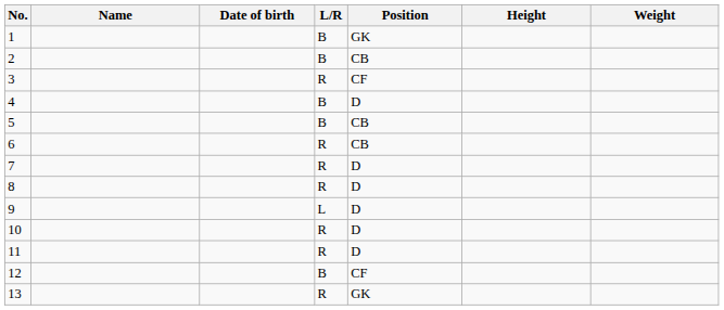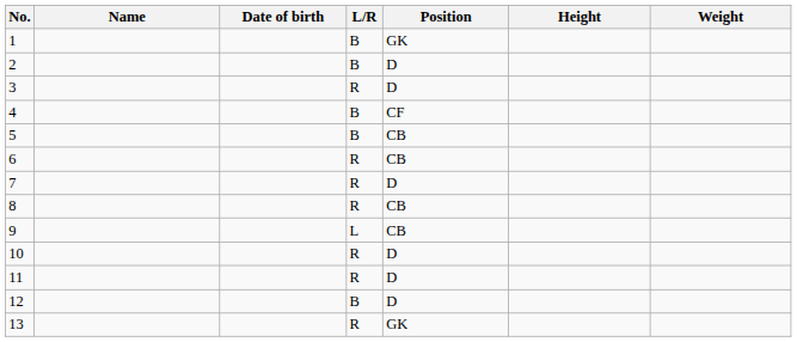 <table class="wikitable sortable" style=font-size:100%; text-align:center;>
 <tr>
 <th>No.</th>
 <th style=width:12em>Name</th>
 <th style=width:8em>Date of birth</th>
 <th style=width:2em>L/R</th>
 <th style=width:8em>Position</th>
 <th style=width:9em>Height</th>
 <th style=width:9em>Weight</th>
 </tr>
 <tr>
 <td>1</td>
 <td align=left></td>
 <td></td>
 <td>B</td>
 <td>GK</td>
 <td></td>
 <td></td>
 </tr>
 <tr>
 <td>2</td>
 <td align=left></td>
 <td></td>
 <td>B</td>
-<td>CB</td>
+<td>D</td>
 <td></td>
 <td></td>
 </tr>
 <tr>
 <td>3</td>
 <td align=left></td>
 <td></td>
 <td>R</td>
-<td>CF</td>
+<td>D</td>
 <td></td>
 <td></td>
 </tr>
 <tr>
 <td>4</td>
 <td align=left></td>
 <td></td>
 <td>B</td>
-<td>D</td>
+<td>CF</td>
 <td></td>
 <td></td>
 </tr>
 <tr>
 <td>5</td>
 <td align=left></td>
 <td></td>
 <td>B</td>
 <td>CB</td>
 <td></td>
 <td></td>
 </tr>
 <tr>
 <td>6</td>
 <td align=left></td>
 <td></td>
 <td>R</td>
 <td>CB</td>
 <td></td>
 <td></td>
 </tr>
 <tr>
 <td>7</td>
 <td align=left></td>
 <td></td>
 <td>R</td>
 <td>D</td>
 <td></td>
 <td></td>
 </tr>
 <tr>
 <td>8</td>
 <td align=left></td>
 <td></td>
 <td>R</td>
-<td>D</td>
+<td>CB</td>
 <td></td>
 <td></td>
 </tr>
 <tr>
 <td>9</td>
 <td align=left></td>
 <td></td>
 <td>L</td>
-<td>D</td>
+<td>CB</td>
 <td></td>
 <td></td>
 </tr>
 <tr>
 <td>10</td>
 <td align=left></td>
 <td></td>
 <td>R</td>
 <td>D</td>
 <td></td>
 <td></td>
 </tr>
 <tr>
 <td>11</td>
 <td align=left></td>
 <td></td>
 <td>R</td>
 <td>D</td>
 <td></td>
 <td></td>
 </tr>
 <tr>
 <td>12</td>
 <td align=left></td>
 <td></td>
 <td>B</td>
-<td>CF</td>
+<td>D</td>
 <td></td>
 <td></td>
 </tr>
 <tr>
 <td>13</td>
 <td align=left></td>
 <td></td>
 <td>R</td>
 <td>GK</td>
 <td></td>
 <td></td>
 </tr>
 </table>
